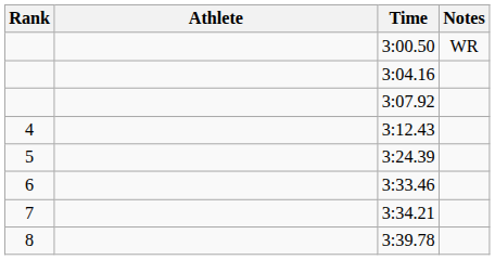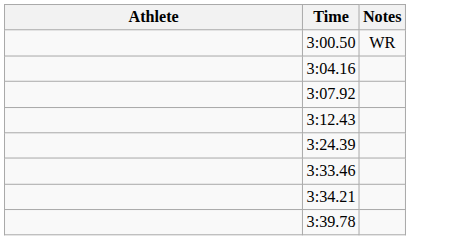 <table class="wikitable" style="text-align:center">
 <tr>
-<th>Rank</th>
 <th Style="width:18em">Athlete</th>
 <th>Time</th>
 <th>Notes</th>
 </tr>
 <tr>
-<td></td>
 <td style="text-align:left"></td>
 <td>3:00.50</td>
 <td>WR</td>
 </tr>
 <tr>
-<td></td>
 <td style="text-align:left"></td>
 <td>3:04.16</td>
 <td></td>
 </tr>
 <tr>
-<td></td>
 <td style="text-align:left"></td>
 <td>3:07.92</td>
 <td></td>
 </tr>
 <tr>
-<td>4</td>
 <td style="text-align:left"></td>
 <td>3:12.43</td>
 <td></td>
 </tr>
 <tr>
-<td>5</td>
 <td style="text-align:left"></td>
 <td>3:24.39</td>
 <td></td>
 </tr>
 <tr>
-<td>6</td>
 <td style="text-align:left"></td>
 <td>3:33.46</td>
 <td></td>
 </tr>
 <tr>
-<td>7</td>
 <td style="text-align:left"></td>
 <td>3:34.21</td>
 <td></td>
 </tr>
 <tr>
-<td>8</td>
 <td style="text-align:left"></td>
 <td>3:39.78</td>
 <td></td>
 </tr>
 </table>
